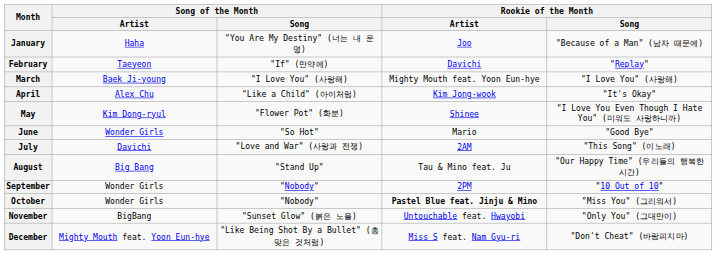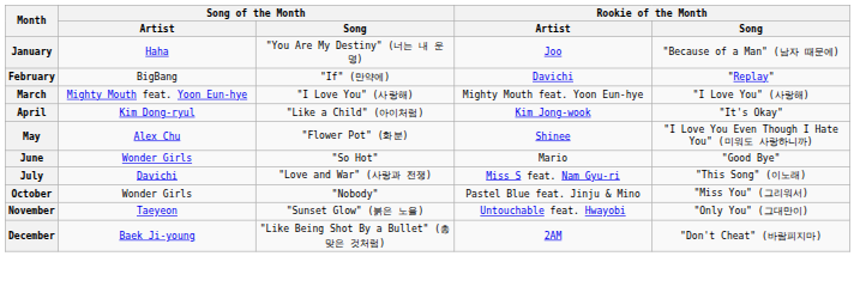 <table class="wikitable plainrowheaders" style="text-align:center;">
 <tr>
 <th rowspan="2" style="width:5em;">Month</th>
 <th colspan="2">Song of the Month</th>
 <th colspan="2">Rookie of the Month</th>
 </tr>
 <tr>
 <th style="width:20em;">Artist</th>
 <th style="width:20em;">Song</th>
 <th style="width:20em;">Artist</th>
 <th style="width:20em;">Song</th>
 </tr>
 <tr>
 <th>January</th>
 <td><a href='#'>Haha</a></td>
 <td>"You Are My Destiny" (너는 내 운명)</td>
 <td><a href='#'>Joo</a></td>
 <td>"Because of a Man" (남자 때문에)</td>
 </tr>
 <tr>
 <th>February</th>
-<td><a href='#'>Taeyeon</a></td>
+<td>BigBang</td>
 <td>"If" (만약에)</td>
 <td><a href='#'>Davichi</a></td>
 <td>"<a href='#'>Replay</a>"</td>
 </tr>
 <tr>
 <th>March</th>
-<td><a href='#'>Baek Ji-young</a></td>
+<td><a href='#'>Mighty Mouth</a> feat. <a href='#'>Yoon Eun-hye</a></td>
 <td>"I Love You" (사랑해)</td>
 <td>Mighty Mouth feat. Yoon Eun-hye</td>
 <td>"I Love You" (사랑해)</td>
 </tr>
 <tr>
 <th>April</th>
-<td><a href='#'>Alex Chu</a></td>
+<td><a href='#'>Kim Dong-ryul</a></td>
 <td>"Like a Child" (아이처럼)</td>
 <td><a href='#'>Kim Jong-wook</a></td>
 <td>"It's Okay"</td>
 </tr>
 <tr>
 <th>May</th>
-<td><a href='#'>Kim Dong-ryul</a></td>
+<td><a href='#'>Alex Chu</a></td>
 <td>"Flower Pot" (화분)</td>
 <td><a href='#'>Shinee</a></td>
 <td>"I Love You Even Though I Hate You" (미워도 사랑하니까)</td>
 </tr>
 <tr>
 <th>June</th>
 <td><a href='#'>Wonder Girls</a></td>
 <td>"So Hot"</td>
 <td>Mario</td>
 <td>"Good Bye"</td>
 </tr>
 <tr>
 <th>July</th>
 <td><a href='#'>Davichi</a></td>
 <td>"Love and War" (사랑과 전쟁)</td>
-<td><a href='#'>2AM</a></td>
+<td><a href='#'>Miss S</a> feat. <a href='#'>Nam Gyu-ri</a></td>
 <td>"This Song" (이노래)</td>
-</tr>
-<tr>
-<th>August</th>
-<td><a href='#'>Big Bang</a></td>
-<td>"Stand Up"</td>
-<td>Tau & Mino feat. Ju</td>
-<td>"Our Happy Time" (우리들의 행복한 시간)</td>
-</tr>
-<tr>
-<th>September</th>
-<td>Wonder Girls</td>
-<td>"<a href='#'>Nobody</a>"</td>
-<td><a href='#'>2PM</a></td>
-<td>"<a href='#'>10 Out of 10</a>"</td>
 </tr>
 <tr>
 <th>October</th>
 <td>Wonder Girls</td>
 <td>"Nobody"</td>
-<td><strong>Pastel Blue feat. Jinju & Mino</strong></td>
+<td>Pastel Blue feat. Jinju & Mino</td>
 <td>"Miss You" (그리워서)</td>
 </tr>
 <tr>
 <th>November</th>
-<td>BigBang</td>
+<td><a href='#'>Taeyeon</a></td>
 <td>"Sunset Glow" (붉은 노을)</td>
 <td><a href='#'>Untouchable</a> feat. <a href='#'>Hwayobi</a></td>
 <td>"Only You" (그대만이)</td>
 </tr>
 <tr>
 <th>December</th>
-<td><a href='#'>Mighty Mouth</a> feat. <a href='#'>Yoon Eun-hye</a></td>
+<td><a href='#'>Baek Ji-young</a></td>
 <td>"Like Being Shot By a Bullet" (총맞은 것처럼)</td>
-<td><a href='#'>Miss S</a> feat. <a href='#'>Nam Gyu-ri</a></td>
+<td><a href='#'>2AM</a></td>
 <td>"Don't Cheat" (바람피지마)</td>
 </tr>
 </table>
